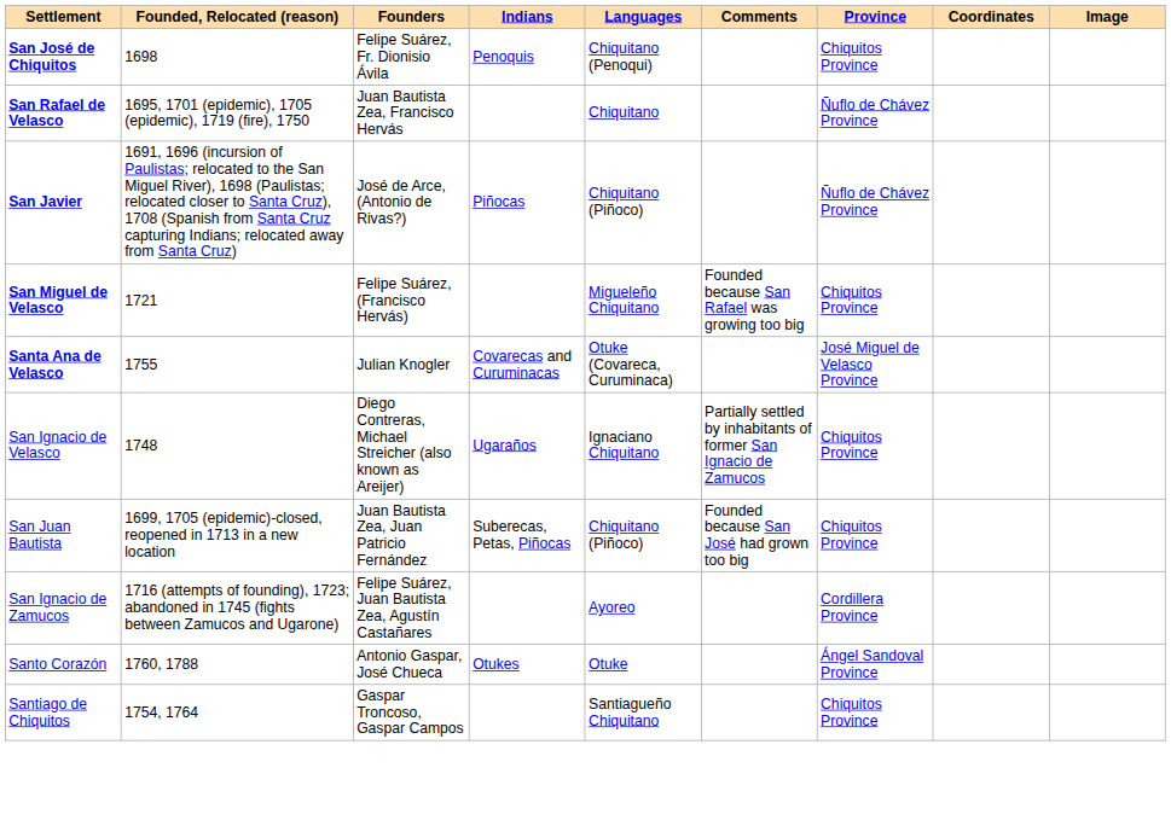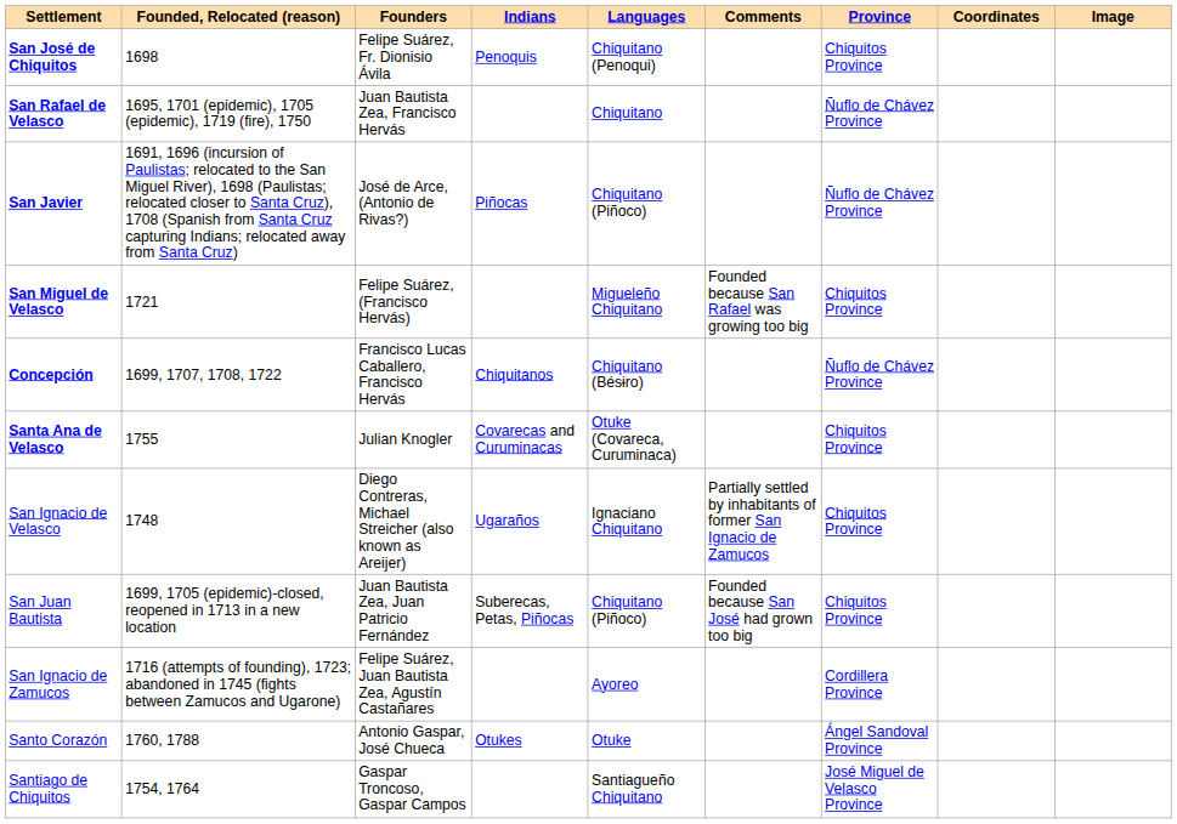 <table class="wikitable sortable" width="100%" style="background:#ffffff;">
 <tr>
 <th width="10%" align="left" style="background:#ffdead;">Settlement</th>
 <th width="20%" align="center" style="background:#ffdead;">Founded, Relocated (reason)</th>
 <th width="10%" align="left" style="background:#ffdead;">Founders</th>
 <th width="10%" align="left" style="background:#ffdead;" class="unsortable"><a href='#'>Indians</a></th>
 <th width="10%" align="left" style="background:#ffdead;"><a href='#'>Languages</a></th>
 <th width="10%" align="left" style="background:#ffdead;" class="unsortable">Comments</th>
 <th width="10%" align="left" style="background:#ffdead;"><a href='#'>Province</a></th>
 <th width="10%" align="left" style="background:#ffdead;">Coordinates</th>
 <th width="10%" align="left" style="background:#ffdead;" class="unsortable">Image</th>
 </tr>
 <tr>
 <td><strong><a href='#'>San José de Chiquitos</a></strong></td>
 <td>1698</td>
 <td>Felipe Suárez, Fr. Dionisio Ávila</td>
 <td><a href='#'>Penoquis</a></td>
 <td><a href='#'>Chiquitano</a> (Penoqui)</td>
 <td></td>
 <td><a href='#'>Chiquitos Province</a></td>
 <td></td>
 <td></td>
 </tr>
 <tr>
 <td><strong><a href='#'>San Rafael de Velasco</a></strong></td>
 <td>1695, 1701 (epidemic), 1705 (epidemic), 1719 (fire), 1750</td>
 <td>Juan Bautista Zea, Francisco Hervás</td>
 <td></td>
 <td><a href='#'>Chiquitano</a></td>
 <td></td>
 <td><a href='#'>Ñuflo de Chávez Province</a></td>
 <td></td>
 <td></td>
 </tr>
 <tr>
 <td><strong><a href='#'>San Javier</a></strong></td>
 <td>1691, 1696 (incursion of <a href='#'>Paulistas</a>; relocated to the San Miguel River), 1698 (Paulistas; relocated closer to <a href='#'>Santa Cruz</a>), 1708 (Spanish from <a href='#'>Santa Cruz</a> capturing Indians; relocated away from <a href='#'>Santa Cruz</a>)</td>
 <td>José de Arce, (Antonio de Rivas?)</td>
 <td><a href='#'>Piñocas</a></td>
 <td><a href='#'>Chiquitano</a> (Piñoco)</td>
 <td></td>
 <td><a href='#'>Ñuflo de Chávez Province</a></td>
 <td></td>
 <td></td>
 </tr>
 <tr>
 <td><strong><a href='#'>San Miguel de Velasco</a></strong></td>
 <td>1721</td>
 <td>Felipe Suárez, (Francisco Hervás)</td>
 <td></td>
 <td><a href='#'>Migueleño Chiquitano</a></td>
 <td>Founded because <a href='#'>San Rafael</a> was growing too big</td>
 <td><a href='#'>Chiquitos Province</a></td>
 <td></td>
 <td></td>
 </tr>
 <tr>
+<td><strong><a href='#'>Concepción</a></strong></td>
+<td>1699, 1707, 1708, 1722</td>
+<td>Francisco Lucas Caballero, Francisco Hervás</td>
+<td><a href='#'>Chiquitanos</a></td>
+<td><a href='#'>Chiquitano</a> (Bésɨro)</td>
+<td></td>
+<td><a href='#'>Ñuflo de Chávez Province</a></td>
+<td></td>
+<td></td>
+</tr>
+<tr>
 <td><strong><a href='#'>Santa Ana de Velasco</a></strong></td>
 <td>1755</td>
 <td>Julian Knogler</td>
 <td><a href='#'>Covarecas</a> and <a href='#'>Curuminacas</a></td>
 <td><a href='#'>Otuke</a> (Covareca, Curuminaca)</td>
 <td></td>
-<td><a href='#'>José Miguel de Velasco Province</a></td>
+<td><a href='#'>Chiquitos Province</a></td>
 <td></td>
 <td></td>
 </tr>
 <tr>
 <td><a href='#'>San Ignacio de Velasco</a></td>
 <td>1748</td>
 <td>Diego Contreras, Michael Streicher (also known as Areijer)</td>
 <td><a href='#'>Ugaraños</a></td>
 <td>Ignaciano <a href='#'>Chiquitano</a></td>
 <td>Partially settled by inhabitants of former <a href='#'>San Ignacio de Zamucos</a></td>
 <td><a href='#'>Chiquitos Province</a></td>
 <td></td>
 <td></td>
 </tr>
 <tr>
 <td><a href='#'>San Juan Bautista</a></td>
 <td>1699, 1705 (epidemic)-closed, reopened in 1713 in a new location</td>
 <td>Juan Bautista Zea, Juan Patricio Fernández</td>
 <td>Suberecas, Petas, <a href='#'>Piñocas</a></td>
 <td><a href='#'>Chiquitano</a> (Piñoco)</td>
 <td>Founded because <a href='#'>San José</a> had grown too big</td>
 <td><a href='#'>Chiquitos Province</a></td>
 <td></td>
 <td></td>
 </tr>
 <tr>
 <td><a href='#'>San Ignacio de Zamucos</a></td>
 <td>1716 (attempts of founding), 1723; abandoned in 1745 (fights between Zamucos and Ugarone)</td>
 <td>Felipe Suárez, Juan Bautista Zea, Agustín Castañares</td>
 <td></td>
 <td><a href='#'>Ayoreo</a></td>
 <td></td>
 <td><a href='#'>Cordillera Province</a></td>
 <td></td>
 <td></td>
 </tr>
 <tr>
 <td><a href='#'>Santo Corazón</a></td>
 <td>1760, 1788</td>
 <td>Antonio Gaspar, José Chueca</td>
 <td><a href='#'>Otukes</a></td>
 <td><a href='#'>Otuke</a></td>
 <td></td>
 <td><a href='#'>Ángel Sandoval Province</a></td>
 <td></td>
 <td></td>
 </tr>
 <tr>
 <td><a href='#'>Santiago de Chiquitos</a></td>
 <td>1754, 1764</td>
 <td>Gaspar Troncoso, Gaspar Campos</td>
 <td></td>
 <td>Santiagueño <a href='#'>Chiquitano</a></td>
 <td></td>
-<td><a href='#'>Chiquitos Province</a></td>
+<td><a href='#'>José Miguel de Velasco Province</a></td>
 <td></td>
 <td></td>
 </tr>
 </table>
